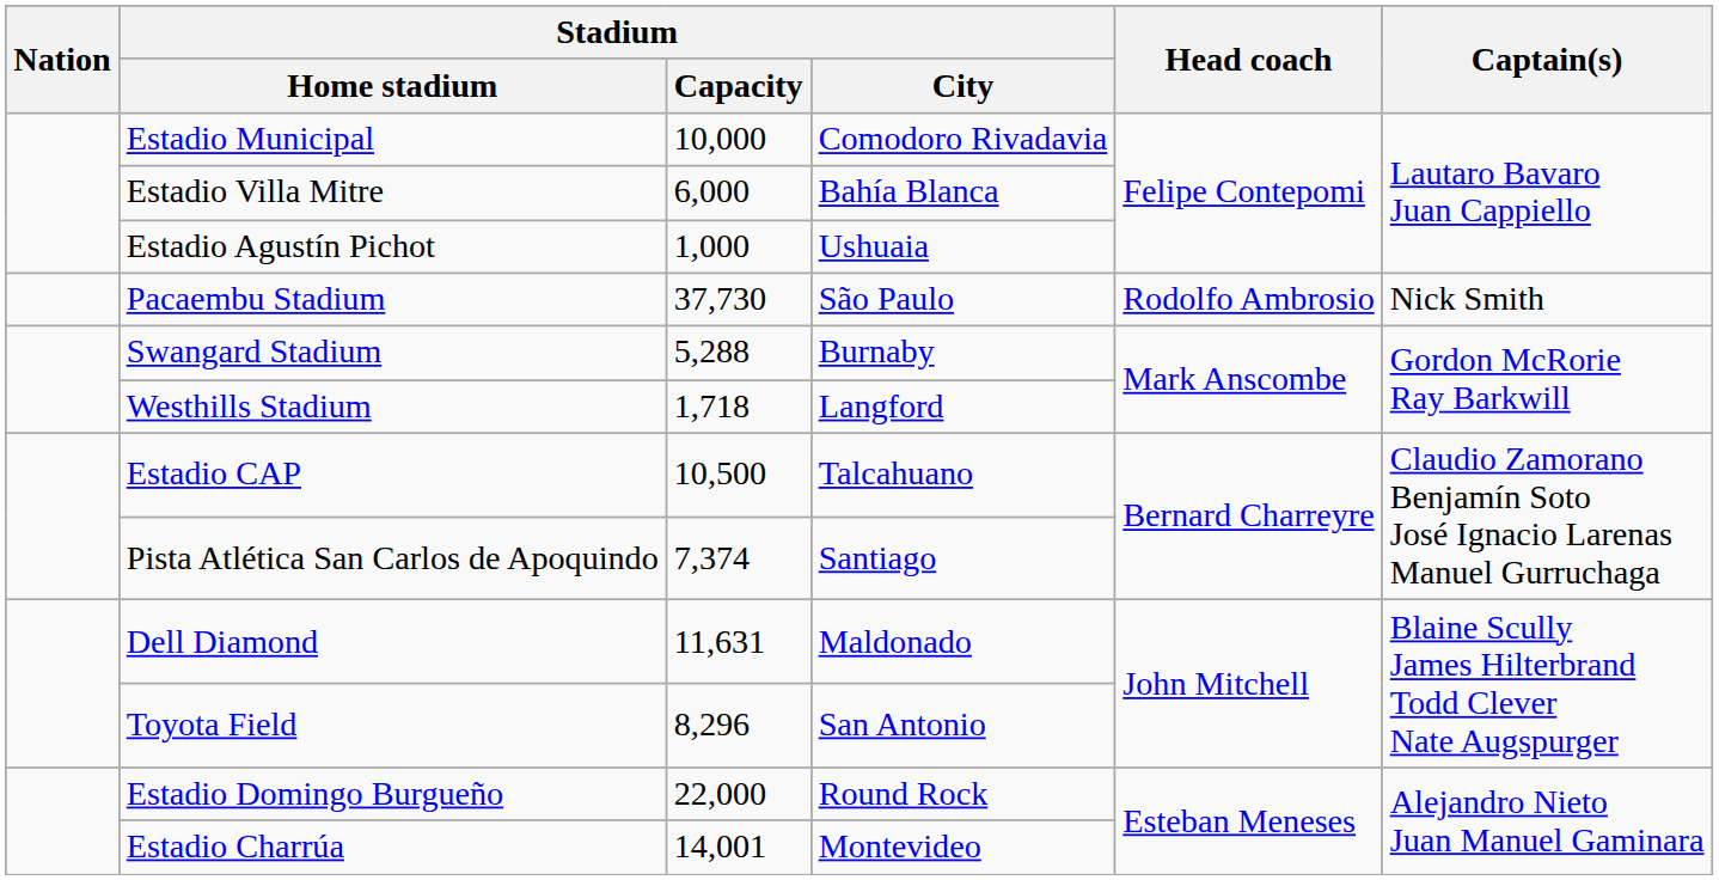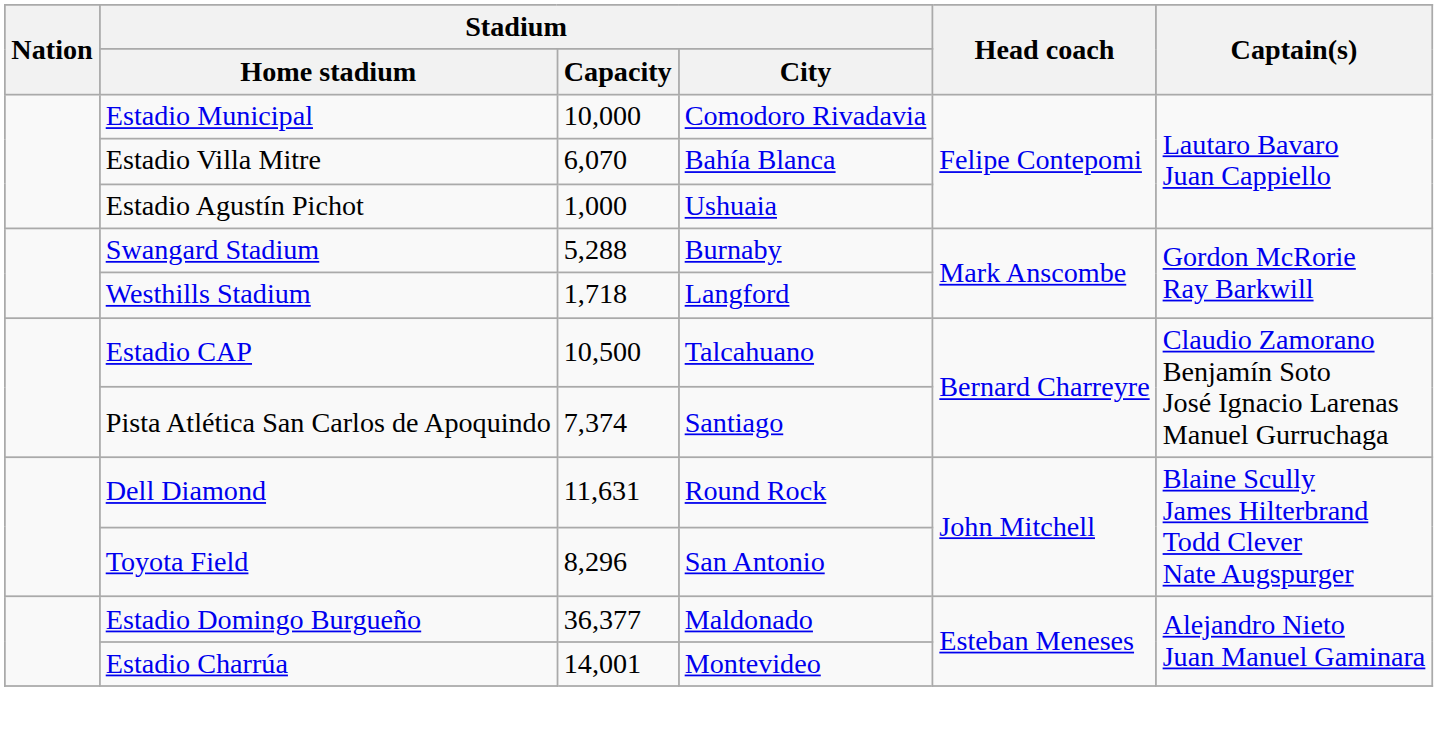 <table class="wikitable">
 <tr>
 <th rowspan="2">Nation</th>
 <th colspan="3">Stadium</th>
 <th rowspan="2">Head coach</th>
 <th rowspan="2">Captain(s)</th>
 </tr>
 <tr>
 <th>Home stadium</th>
 <th>Capacity</th>
 <th>City</th>
 </tr>
 <tr>
 <td rowspan=3></td>
 <td><a href='#'>Estadio Municipal</a></td>
 <td>10,000</td>
 <td><a href='#'>Comodoro Rivadavia</a></td>
 <td rowspan=3> <a href='#'>Felipe Contepomi</a></td>
 <td rowspan=3><a href='#'>Lautaro Bavaro</a> <br> <a href='#'>Juan Cappiello</a></td>
 </tr>
 <tr>
 <td>Estadio Villa Mitre</td>
-<td>6,000</td>
+<td>6,070</td>
 <td><a href='#'>Bahía Blanca</a></td>
 </tr>
 <tr>
 <td>Estadio Agustín Pichot</td>
 <td>1,000</td>
 <td><a href='#'>Ushuaia</a></td>
-</tr>
-<tr>
-<td></td>
-<td><a href='#'>Pacaembu Stadium</a></td>
-<td>37,730</td>
-<td><a href='#'>São Paulo</a></td>
-<td> <a href='#'>Rodolfo Ambrosio</a></td>
-<td>Nick Smith</td>
 </tr>
 <tr>
 <td rowspan=2></td>
 <td><a href='#'>Swangard Stadium</a></td>
 <td>5,288</td>
 <td><a href='#'>Burnaby</a></td>
 <td rowspan=2> <a href='#'>Mark Anscombe</a></td>
 <td rowspan=2><a href='#'>Gordon McRorie</a> <br> <a href='#'>Ray Barkwill</a></td>
 </tr>
 <tr>
 <td><a href='#'>Westhills Stadium</a></td>
 <td>1,718</td>
 <td><a href='#'>Langford</a></td>
 </tr>
 <tr>
 <td rowspan=2></td>
 <td><a href='#'>Estadio CAP</a></td>
 <td>10,500</td>
 <td><a href='#'>Talcahuano</a></td>
 <td rowspan=2> <a href='#'>Bernard Charreyre</a></td>
 <td rowspan=2><a href='#'>Claudio Zamorano</a> <br> Benjamín Soto <br> José Ignacio Larenas <br> Manuel Gurruchaga</td>
 </tr>
 <tr>
 <td>Pista Atlética San Carlos de Apoquindo</td>
 <td>7,374</td>
 <td><a href='#'>Santiago</a></td>
 </tr>
 <tr>
 <td rowspan=2></td>
 <td><a href='#'>Dell Diamond</a></td>
 <td>11,631</td>
-<td><a href='#'>Maldonado</a></td>
+<td><a href='#'>Round Rock</a></td>
 <td rowspan=2> <a href='#'>John Mitchell</a></td>
 <td rowspan=2><a href='#'>Blaine Scully</a> <br> <a href='#'>James Hilterbrand</a> <br> <a href='#'>Todd Clever</a> <br> <a href='#'>Nate Augspurger</a></td>
 </tr>
 <tr>
 <td><a href='#'>Toyota Field</a></td>
 <td>8,296</td>
 <td><a href='#'>San Antonio</a></td>
 </tr>
 <tr>
 <td rowspan=2></td>
 <td><a href='#'>Estadio Domingo Burgueño</a></td>
-<td>22,000</td>
-<td><a href='#'>Round Rock</a></td>
+<td>36,377</td>
+<td><a href='#'>Maldonado</a></td>
 <td rowspan=2> <a href='#'>Esteban Meneses</a></td>
 <td rowspan=2><a href='#'>Alejandro Nieto</a> <br> <a href='#'>Juan Manuel Gaminara</a></td>
 </tr>
 <tr>
 <td><a href='#'>Estadio Charrúa</a></td>
 <td>14,001</td>
 <td><a href='#'>Montevideo</a></td>
 </tr>
 </table>
